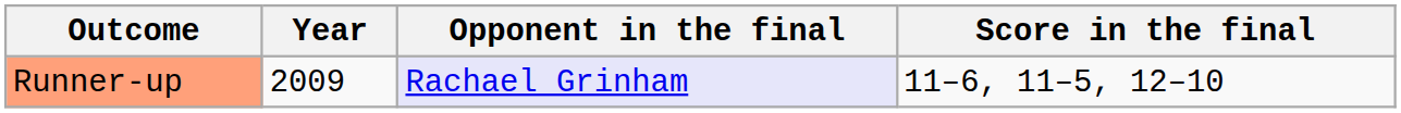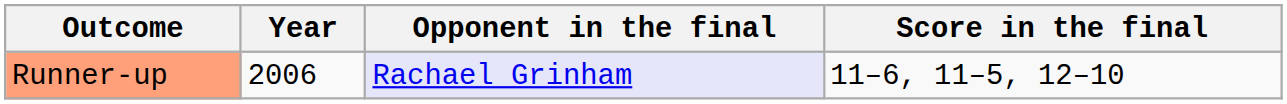 <table class="sortable wikitable">
 <tr>
 <th width="100">Outcome</th>
 <th width="50">Year</th>
 <th width="200">Opponent in the final</th>
 <th width="200">Score in the final</th>
 </tr>
 <tr>
 <td bgcolor="ffa07a">Runner-up</td>
-<td>2009</td>
+<td>2006</td>
 <td style="background: lavender;"> <a href='#'>Rachael Grinham</a></td>
 <td>11–6, 11–5, 12–10</td>
 </tr>
 </table>
